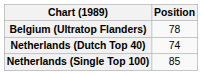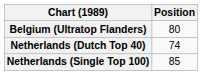 <table class="wikitable sortable plainrowheaders" style="text-align:center">
 <tr>
 <th scope="col">Chart (1989)</th>
 <th scope="col">Position</th>
 </tr>
 <tr>
 <th scope="row">Belgium (Ultratop Flanders)</th>
-<td>78</td>
+<td>80</td>
 </tr>
 <tr>
 <th scope="row">Netherlands (Dutch Top 40)</th>
 <td>74</td>
 </tr>
 <tr>
 <th scope="row">Netherlands (Single Top 100)</th>
 <td>85</td>
 </tr>
 </table>
